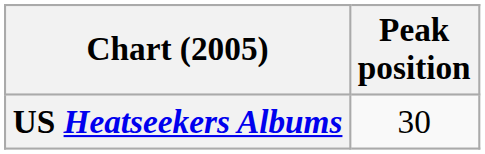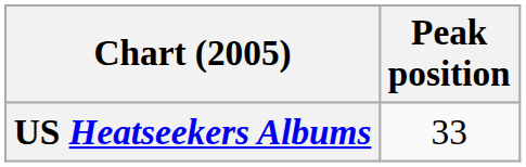 <table class="wikitable sortable plainrowheaders">
 <tr>
 <th scope="col">Chart (2005)</th>
 <th scope="col">Peak<br>position</th>
 </tr>
 <tr>
 <th scope="row">US <a href='#'><em>Heatseekers Albums</em></a></th>
-<td align="center">30</td>
+<td align="center">33</td>
 </tr>
 </table>
